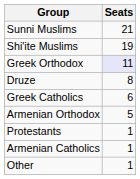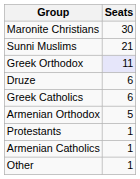 <table class="wikitable" style="text-align:right">
 <tr>
 <th>Group</th>
 <th>Seats</th>
 </tr>
 <tr>
+<td align="left">Maronite Christians</td>
+<td>30</td>
+</tr>
+<tr>
 <td align="left">Sunni Muslims</td>
 <td>21</td>
-</tr>
-<tr>
-<td align="left">Shi'ite Muslims</td>
-<td>19</td>
 </tr>
 <tr>
 <td align="left">Greek Orthodox</td>
 <td style="background: lavender;">11</td>
 </tr>
 <tr>
 <td align="left">Druze</td>
-<td>8</td>
+<td>6</td>
 </tr>
 <tr>
 <td align="left">Greek Catholics</td>
 <td>6</td>
 </tr>
 <tr>
 <td align="left">Armenian Orthodox</td>
 <td>5</td>
 </tr>
 <tr>
 <td align="left">Protestants</td>
 <td>1</td>
 </tr>
 <tr>
 <td align="left">Armenian Catholics</td>
 <td>1</td>
 </tr>
 <tr>
 <td align="left">Other</td>
 <td>1</td>
 </tr>
 </table>
